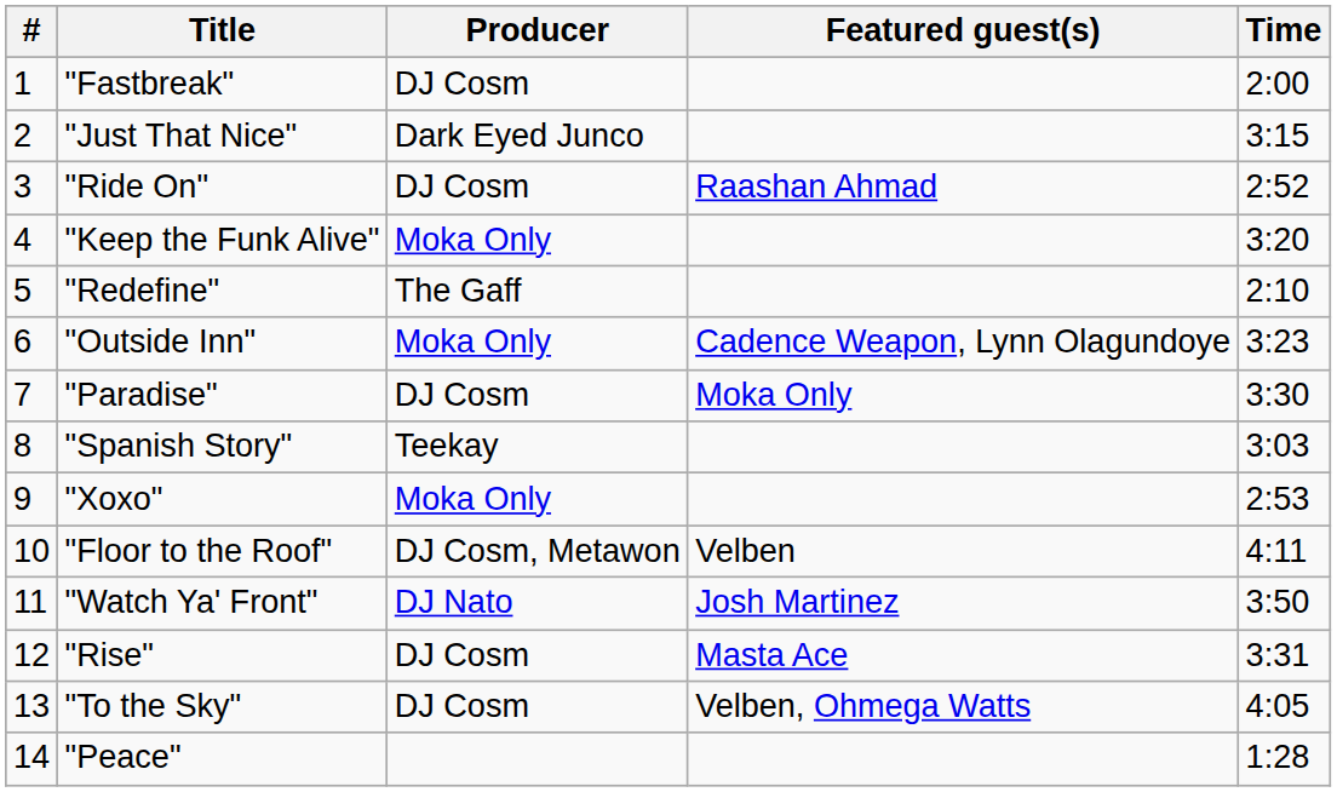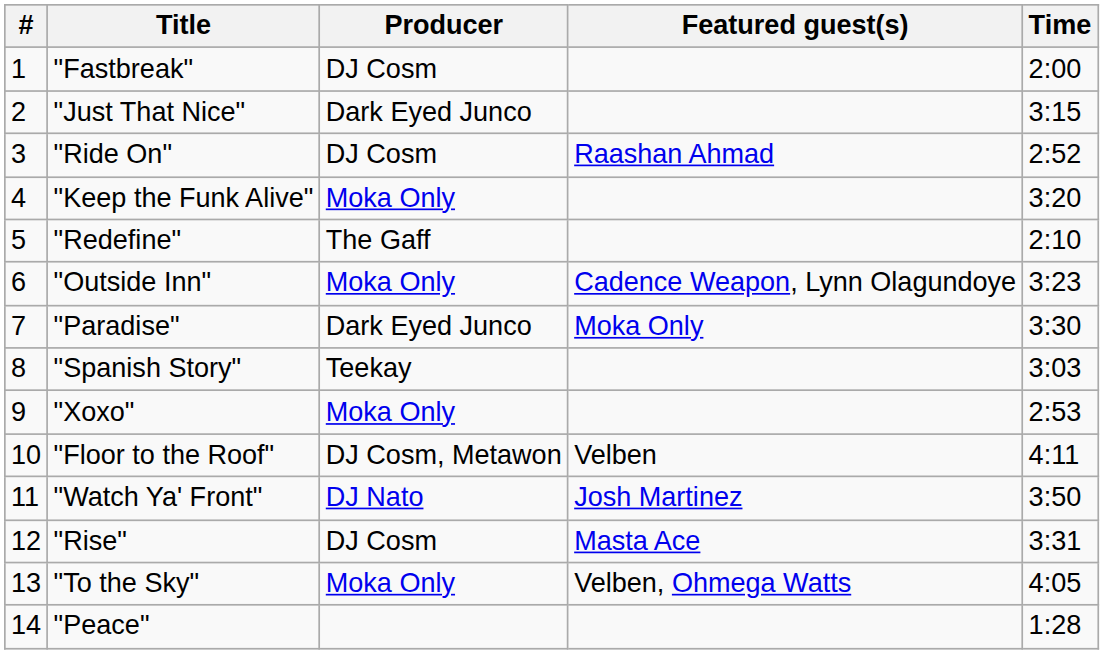 <table class="wikitable">
 <tr>
 <th>#</th>
 <th>Title</th>
 <th>Producer</th>
 <th>Featured guest(s)</th>
 <th>Time</th>
 </tr>
 <tr>
 <td>1</td>
 <td>"Fastbreak"</td>
 <td>DJ Cosm</td>
 <td></td>
 <td>2:00</td>
 </tr>
 <tr>
 <td>2</td>
 <td>"Just That Nice"</td>
 <td>Dark Eyed Junco</td>
 <td></td>
 <td>3:15</td>
 </tr>
 <tr>
 <td>3</td>
 <td>"Ride On"</td>
 <td>DJ Cosm</td>
 <td><a href='#'>Raashan Ahmad</a></td>
 <td>2:52</td>
 </tr>
 <tr>
 <td>4</td>
 <td>"Keep the Funk Alive"</td>
 <td><a href='#'>Moka Only</a></td>
 <td></td>
 <td>3:20</td>
 </tr>
 <tr>
 <td>5</td>
 <td>"Redefine"</td>
 <td>The Gaff</td>
 <td></td>
 <td>2:10</td>
 </tr>
 <tr>
 <td>6</td>
 <td>"Outside Inn"</td>
 <td><a href='#'>Moka Only</a></td>
 <td><a href='#'>Cadence Weapon</a>, Lynn Olagundoye</td>
 <td>3:23</td>
 </tr>
 <tr>
 <td>7</td>
 <td>"Paradise"</td>
-<td>DJ Cosm</td>
+<td>Dark Eyed Junco</td>
 <td><a href='#'>Moka Only</a></td>
 <td>3:30</td>
 </tr>
 <tr>
 <td>8</td>
 <td>"Spanish Story"</td>
 <td>Teekay</td>
 <td></td>
 <td>3:03</td>
 </tr>
 <tr>
 <td>9</td>
 <td>"Xoxo"</td>
 <td><a href='#'>Moka Only</a></td>
 <td></td>
 <td>2:53</td>
 </tr>
 <tr>
 <td>10</td>
 <td>"Floor to the Roof"</td>
 <td>DJ Cosm, Metawon</td>
 <td>Velben</td>
 <td>4:11</td>
 </tr>
 <tr>
 <td>11</td>
 <td>"Watch Ya' Front"</td>
 <td><a href='#'>DJ Nato</a></td>
 <td><a href='#'>Josh Martinez</a></td>
 <td>3:50</td>
 </tr>
 <tr>
 <td>12</td>
 <td>"Rise"</td>
 <td>DJ Cosm</td>
 <td><a href='#'>Masta Ace</a></td>
 <td>3:31</td>
 </tr>
 <tr>
 <td>13</td>
 <td>"To the Sky"</td>
-<td>DJ Cosm</td>
+<td><a href='#'>Moka Only</a></td>
 <td>Velben, <a href='#'>Ohmega Watts</a></td>
 <td>4:05</td>
 </tr>
 <tr>
 <td>14</td>
 <td>"Peace"</td>
 <td></td>
 <td></td>
 <td>1:28</td>
 </tr>
 </table>
